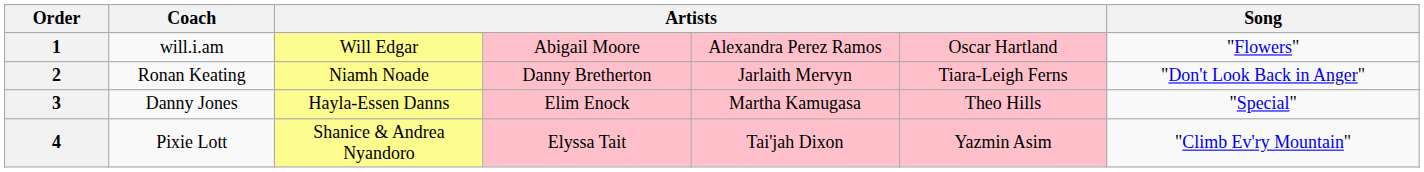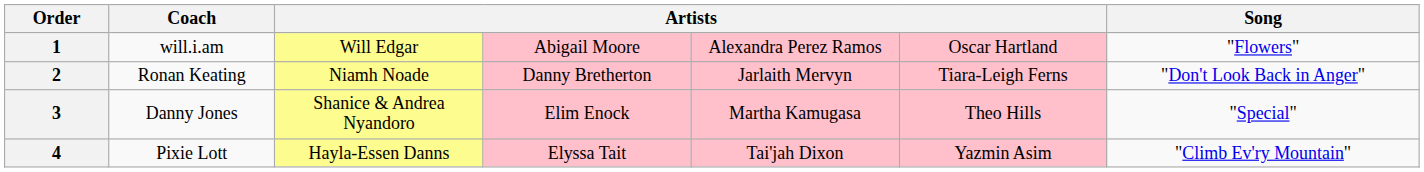 <table class="wikitable" style="text-align:center; width:100%">
 <tr>
 <th style="width:05%">Order</th>
 <th style="width:08%">Coach</th>
 <th colspan="4">Artists</th>
 <th style="width:15%">Song</th>
 </tr>
 <tr>
 <th scope="col">1</th>
 <td>will.i.am</td>
 <td style="background:#fdfc8f; width:10%">Will Edgar</td>
 <td style="background:pink; width:10%">Abigail Moore</td>
 <td style="background:pink; width:10%">Alexandra Perez Ramos</td>
 <td style="background:pink; width:10%">Oscar Hartland</td>
 <td>"<a href='#'>Flowers</a>"</td>
 </tr>
 <tr>
 <th scope="col">2</th>
 <td>Ronan Keating</td>
 <td style="background:#fdfc8f">Niamh Noade</td>
 <td style="background:pink">Danny Bretherton</td>
 <td style="background:pink">Jarlaith Mervyn</td>
 <td style="background:pink">Tiara-Leigh Ferns</td>
 <td>"<a href='#'>Don't Look Back in Anger</a>"</td>
 </tr>
 <tr>
 <th scope="col">3</th>
 <td>Danny Jones</td>
-<td style="background:#fdfc8f">Hayla-Essen Danns</td>
+<td style="background:#fdfc8f">Shanice & Andrea Nyandoro</td>
 <td style="background:pink">Elim Enock</td>
 <td style="background:pink">Martha Kamugasa</td>
 <td style="background:pink">Theo Hills</td>
 <td>"<a href='#'>Special</a>"</td>
 </tr>
 <tr>
 <th scope="col">4</th>
 <td>Pixie Lott</td>
-<td style="background:#fdfc8f">Shanice & Andrea Nyandoro</td>
+<td style="background:#fdfc8f">Hayla-Essen Danns</td>
 <td style="background:pink">Elyssa Tait</td>
 <td style="background:pink">Tai'jah Dixon</td>
 <td style="background:pink">Yazmin Asim</td>
 <td>"<a href='#'>Climb Ev'ry Mountain</a>"</td>
 </tr>
 </table>
